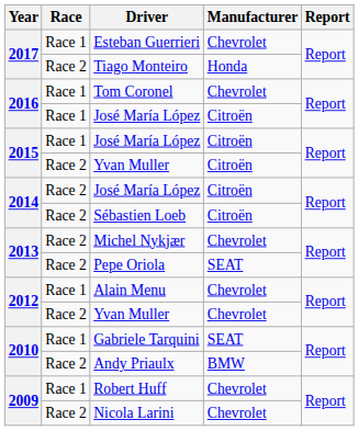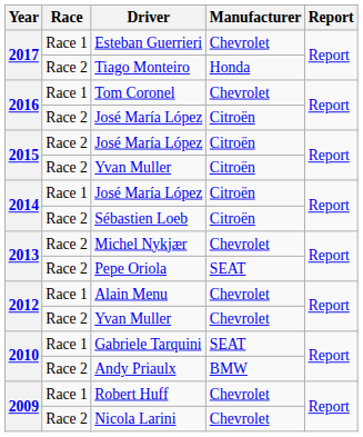 <table class="wikitable" style="font-size: 95%;">
 <tr>
 <th>Year</th>
 <th>Race</th>
 <th>Driver</th>
 <th>Manufacturer</th>
 <th>Report</th>
 </tr>
 <tr>
 <th rowspan=2><a href='#'>2017</a></th>
 <td>Race 1</td>
 <td> <a href='#'>Esteban Guerrieri</a></td>
 <td> <a href='#'>Chevrolet</a></td>
 <td rowspan=2><a href='#'>Report</a></td>
 </tr>
 <tr>
 <td>Race 2</td>
 <td> <a href='#'>Tiago Monteiro</a></td>
 <td> <a href='#'>Honda</a></td>
 </tr>
 <tr>
 <th rowspan=2><a href='#'>2016</a></th>
 <td>Race 1</td>
 <td> <a href='#'>Tom Coronel</a></td>
 <td> <a href='#'>Chevrolet</a></td>
 <td rowspan=2><a href='#'>Report</a></td>
 </tr>
 <tr>
-<td>Race 1</td>
+<td>Race 2</td>
 <td> <a href='#'>José María López</a></td>
 <td> <a href='#'>Citroën</a></td>
 </tr>
 <tr>
 <th rowspan=2><a href='#'>2015</a></th>
-<td>Race 1</td>
+<td>Race 2</td>
 <td> <a href='#'>José María López</a></td>
 <td> <a href='#'>Citroën</a></td>
 <td rowspan=2><a href='#'>Report</a></td>
 </tr>
 <tr>
 <td>Race 2</td>
 <td> <a href='#'>Yvan Muller</a></td>
 <td> <a href='#'>Citroën</a></td>
 </tr>
 <tr>
 <th rowspan=2><a href='#'>2014</a></th>
-<td>Race 2</td>
+<td>Race 1</td>
 <td> <a href='#'>José María López</a></td>
 <td> <a href='#'>Citroën</a></td>
 <td rowspan=2><a href='#'>Report</a></td>
 </tr>
 <tr>
 <td>Race 2</td>
 <td> <a href='#'>Sébastien Loeb</a></td>
 <td> <a href='#'>Citroën</a></td>
 </tr>
 <tr>
 <th rowspan=2><a href='#'>2013</a></th>
 <td>Race 2</td>
 <td> <a href='#'>Michel Nykjær</a></td>
 <td> <a href='#'>Chevrolet</a></td>
 <td rowspan=2><a href='#'>Report</a></td>
 </tr>
 <tr>
 <td>Race 2</td>
 <td> <a href='#'>Pepe Oriola</a></td>
 <td> <a href='#'>SEAT</a></td>
 </tr>
 <tr>
 <th rowspan=2><a href='#'>2012</a></th>
 <td>Race 1</td>
 <td> <a href='#'>Alain Menu</a></td>
 <td> <a href='#'>Chevrolet</a></td>
 <td rowspan=2><a href='#'>Report</a></td>
 </tr>
 <tr>
 <td>Race 2</td>
 <td> <a href='#'>Yvan Muller</a></td>
 <td> <a href='#'>Chevrolet</a></td>
 </tr>
 <tr>
 <th rowspan=2><a href='#'>2010</a></th>
 <td>Race 1</td>
 <td> <a href='#'>Gabriele Tarquini</a></td>
 <td> <a href='#'>SEAT</a></td>
 <td rowspan=2><a href='#'>Report</a></td>
 </tr>
 <tr>
 <td>Race 2</td>
 <td> <a href='#'>Andy Priaulx</a></td>
 <td> <a href='#'>BMW</a></td>
 </tr>
 <tr>
 <th rowspan=2><a href='#'>2009</a></th>
 <td>Race 1</td>
 <td> <a href='#'>Robert Huff</a></td>
 <td> <a href='#'>Chevrolet</a></td>
 <td rowspan=2><a href='#'>Report</a></td>
 </tr>
 <tr>
 <td>Race 2</td>
 <td> <a href='#'>Nicola Larini</a></td>
 <td> <a href='#'>Chevrolet</a></td>
 </tr>
 </table>
